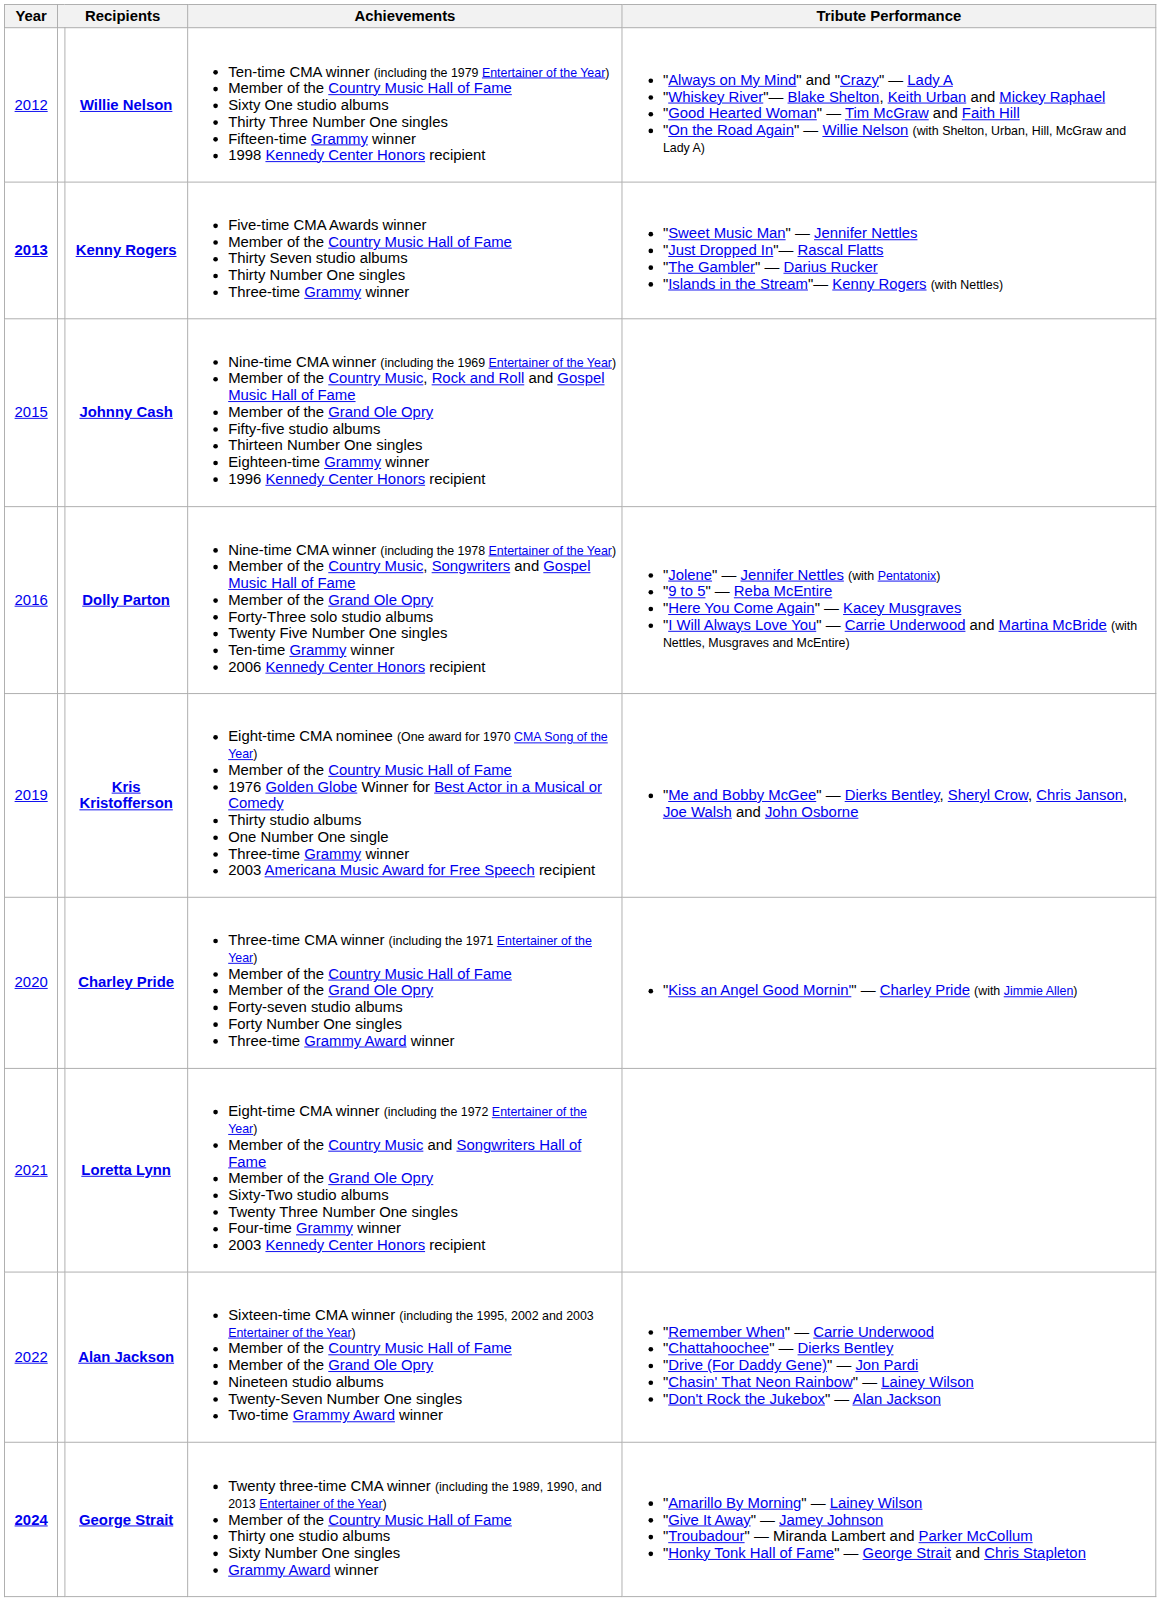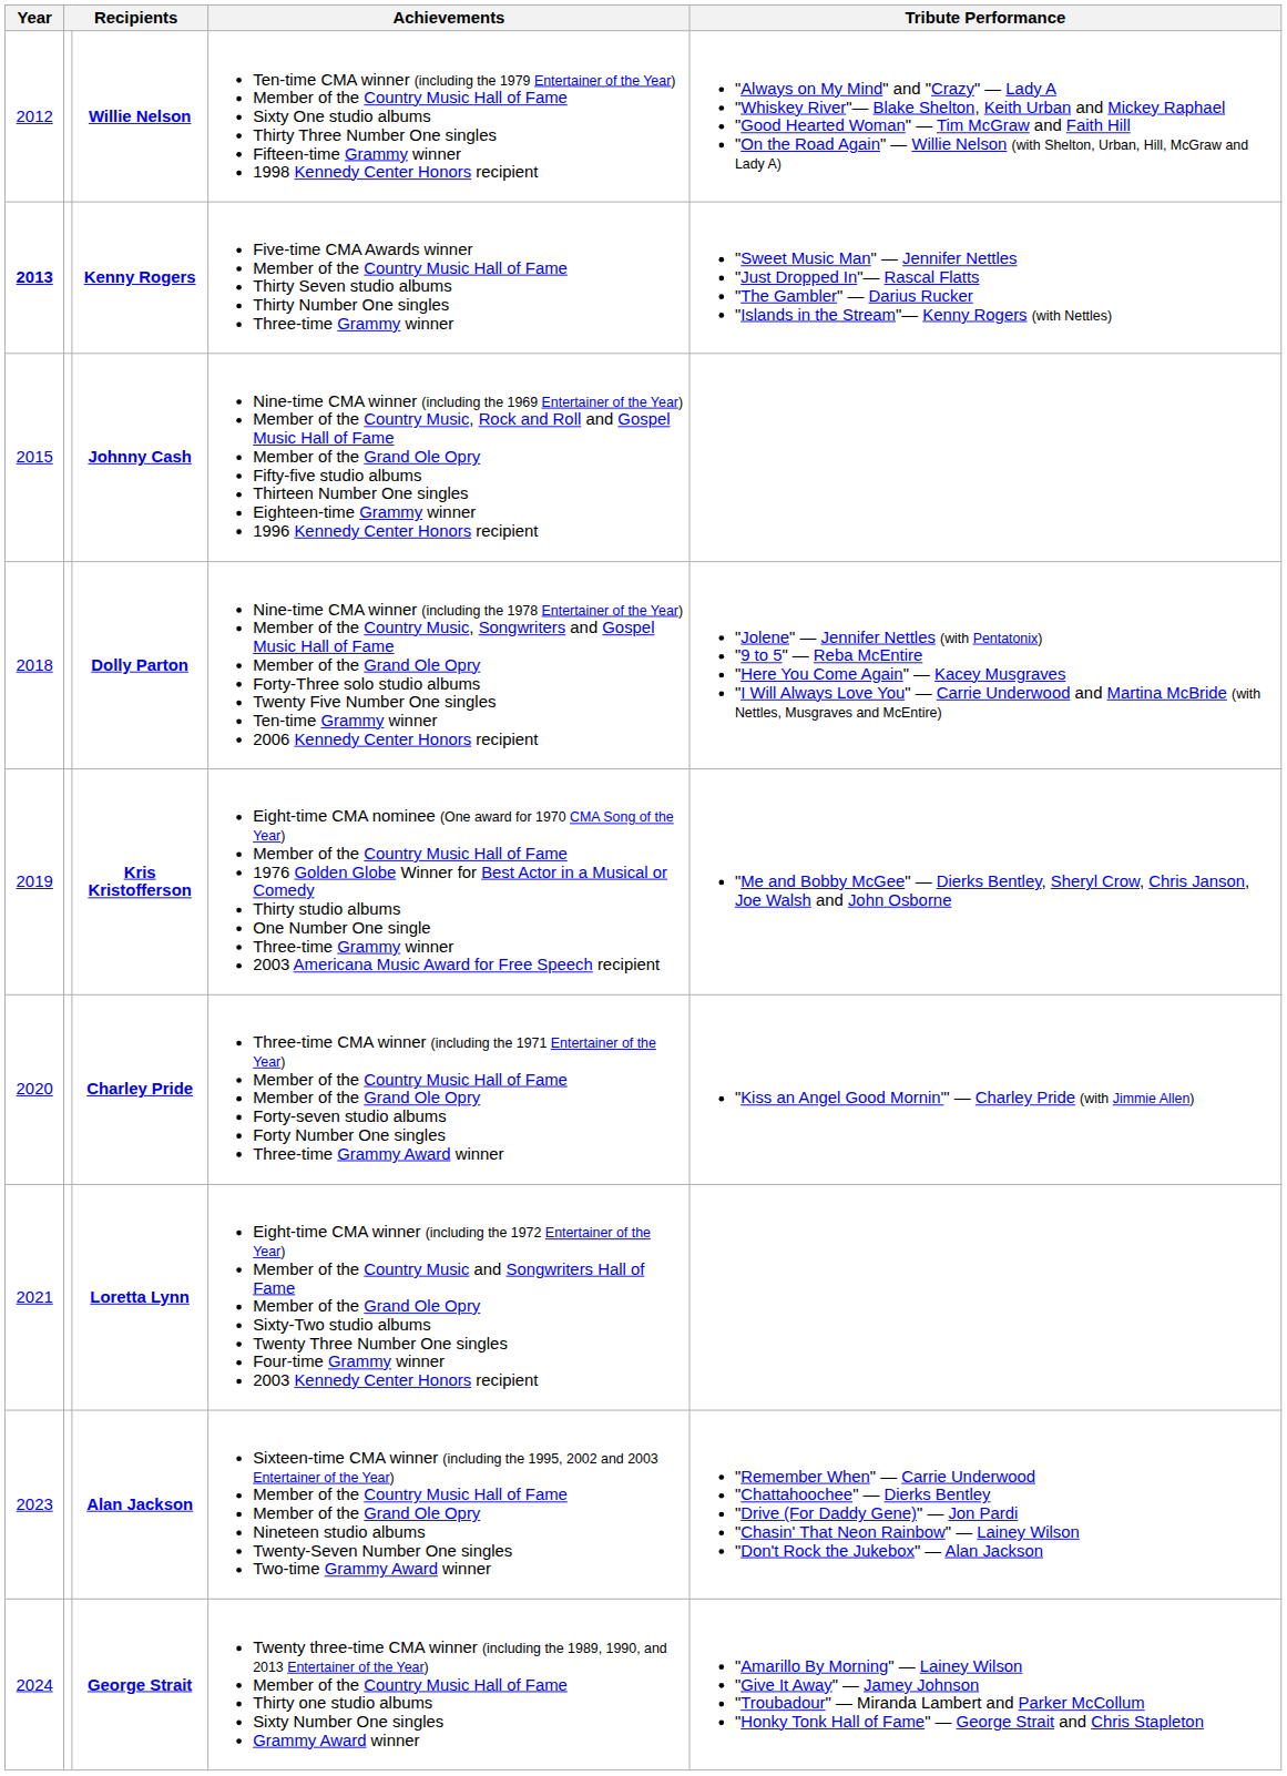 <table class="wikitable sortable"  style="width:98%; background:#fff;">
 <tr>
 <th style="width:50px;">Year</th>
 <th colspan="2">Recipients</th>
 <th class="unsortable">Achievements</th>
 <th class="unsortable">Tribute Performance</th>
 </tr>
 <tr>
 <td style="text-align:center;"><a href='#'>2012</a></td>
 <td></td>
 <td style="text-align:center;"><strong><a href='#'>Willie Nelson</a></strong></td>
 <td><br><ul><li>Ten-time CMA winner <small>(including the 1979 <a href='#'>Entertainer of the Year</a>)</small></li><li>Member of the <a href='#'>Country Music Hall of Fame</a></li><li>Sixty One studio albums</li><li>Thirty Three Number One singles</li><li>Fifteen-time <a href='#'>Grammy</a> winner</li><li>1998 <a href='#'>Kennedy Center Honors</a> recipient</li></ul></td>
 <td><br><ul><li>"<a href='#'>Always on My Mind</a>" and "<a href='#'>Crazy</a>" — <a href='#'>Lady A</a></li><li>"<a href='#'>Whiskey River</a>"— <a href='#'>Blake Shelton</a>, <a href='#'>Keith Urban</a> and <a href='#'>Mickey Raphael</a></li><li>"<a href='#'>Good Hearted Woman</a>" — <a href='#'>Tim McGraw</a> and <a href='#'>Faith Hill</a></li><li>"<a href='#'>On the Road Again</a>" — <a href='#'>Willie Nelson</a> <small>(with Shelton, Urban, Hill, McGraw and Lady A)</small></li></ul></td>
 </tr>
 <tr>
 <td style="text-align:center;"><strong><a href='#'>2013</a></strong></td>
 <td></td>
 <td style="text-align:center;"><strong><a href='#'>Kenny Rogers</a></strong></td>
 <td><br><ul><li>Five-time CMA Awards winner</li><li>Member of the <a href='#'>Country Music Hall of Fame</a></li><li>Thirty Seven studio albums</li><li>Thirty Number One singles</li><li>Three-time <a href='#'>Grammy</a> winner</li></ul></td>
 <td><br><ul><li>"<a href='#'>Sweet Music Man</a>" — <a href='#'>Jennifer Nettles</a></li><li>"<a href='#'>Just Dropped In</a>"— <a href='#'>Rascal Flatts</a></li><li>"<a href='#'>The Gambler</a>" — <a href='#'>Darius Rucker</a></li><li>"<a href='#'>Islands in the Stream</a>"— <a href='#'>Kenny Rogers</a> <small>(with Nettles)</small></li></ul></td>
 </tr>
 <tr>
 <td style="text-align:center;"><a href='#'>2015</a></td>
 <td></td>
 <td style="text-align:center;"><strong><a href='#'>Johnny Cash</a></strong></td>
 <td><br><ul><li>Nine-time CMA winner <small>(including the 1969 <a href='#'>Entertainer of the Year</a>)</small></li><li>Member of the <a href='#'>Country Music</a>, <a href='#'>Rock and Roll</a> and <a href='#'>Gospel Music Hall of Fame</a></li><li>Member of the <a href='#'>Grand Ole Opry</a></li><li>Fifty-five studio albums</li><li>Thirteen Number One singles</li><li>Eighteen-time <a href='#'>Grammy</a> winner</li><li>1996 <a href='#'>Kennedy Center Honors</a> recipient</li></ul></td>
 <td></td>
 </tr>
 <tr>
-<td style="text-align:center;"><a href='#'>2016</a></td>
+<td style="text-align:center;"><a href='#'>2018</a></td>
 <td></td>
 <td style="text-align:center;"><strong><a href='#'>Dolly Parton</a></strong></td>
 <td><br><ul><li>Nine-time CMA winner <small>(including the 1978 <a href='#'>Entertainer of the Year</a>)</small></li><li>Member of the <a href='#'>Country Music</a>, <a href='#'>Songwriters</a> and <a href='#'>Gospel Music Hall of Fame</a></li><li>Member of the <a href='#'>Grand Ole Opry</a></li><li>Forty-Three solo studio albums</li><li>Twenty Five Number One singles</li><li>Ten-time <a href='#'>Grammy</a> winner</li><li>2006 <a href='#'>Kennedy Center Honors</a> recipient</li></ul></td>
 <td><br><ul><li>"<a href='#'>Jolene</a>" — <a href='#'>Jennifer Nettles</a> <small>(with <a href='#'>Pentatonix</a>)</small></li><li>"<a href='#'>9 to 5</a>" — <a href='#'>Reba McEntire</a></li><li>"<a href='#'>Here You Come Again</a>" — <a href='#'>Kacey Musgraves</a></li><li>"<a href='#'>I Will Always Love You</a>" — <a href='#'>Carrie Underwood</a> and <a href='#'>Martina McBride</a> <small>(with Nettles, Musgraves and McEntire)</small></li></ul></td>
 </tr>
 <tr>
 <td style="text-align:center;"><a href='#'>2019</a></td>
 <td></td>
 <td style="text-align:center;"><strong><a href='#'>Kris Kristofferson</a></strong></td>
 <td><br><ul><li>Eight-time CMA nominee <small>(One award for 1970 <a href='#'>CMA Song of the Year</a>)</small></li><li>Member of the <a href='#'>Country Music Hall of Fame</a></li><li>1976 <a href='#'>Golden Globe</a> Winner for <a href='#'>Best Actor in a Musical or Comedy</a></li><li>Thirty studio albums</li><li>One Number One single</li><li>Three-time <a href='#'>Grammy</a> winner</li><li>2003 <a href='#'>Americana Music Award for Free Speech</a> recipient</li></ul></td>
 <td><br><ul><li>"<a href='#'>Me and Bobby McGee</a>" — <a href='#'>Dierks Bentley</a>, <a href='#'>Sheryl Crow</a>, <a href='#'>Chris Janson</a>, <a href='#'>Joe Walsh</a> and <a href='#'>John Osborne</a></li></ul></td>
 </tr>
 <tr>
 <td style="text-align:center;"><a href='#'>2020</a></td>
 <td></td>
 <td style="text-align:center;"><strong><a href='#'>Charley Pride</a></strong></td>
 <td><br><ul><li>Three-time CMA winner <small>(including the 1971 <a href='#'>Entertainer of the Year</a>)</small></li><li>Member of the <a href='#'>Country Music Hall of Fame</a></li><li>Member of the <a href='#'>Grand Ole Opry</a></li><li>Forty-seven studio albums</li><li>Forty Number One singles</li><li>Three-time <a href='#'>Grammy Award</a> winner</li></ul></td>
 <td><br><ul><li>"<a href='#'>Kiss an Angel Good Mornin'</a>" — <a href='#'>Charley Pride</a> <small>(with <a href='#'>Jimmie Allen</a>)</small></li></ul></td>
 </tr>
 <tr>
 <td style="text-align:center;"><a href='#'>2021</a></td>
 <td></td>
 <td style="text-align:center;"><strong><a href='#'>Loretta Lynn</a></strong></td>
 <td><br><ul><li>Eight-time CMA winner <small>(including the 1972 <a href='#'>Entertainer of the Year</a>)</small></li><li>Member of the <a href='#'>Country Music</a> and <a href='#'>Songwriters Hall of Fame</a></li><li>Member of the <a href='#'>Grand Ole Opry</a></li><li>Sixty-Two studio albums</li><li>Twenty Three Number One singles</li><li>Four-time <a href='#'>Grammy</a> winner</li><li>2003 <a href='#'>Kennedy Center Honors</a> recipient</li></ul></td>
 <td></td>
 </tr>
 <tr>
-<td style="text-align:center;"><a href='#'>2022</a></td>
+<td style="text-align:center;"><a href='#'>2023</a></td>
 <td></td>
 <td style="text-align:center;"><strong><a href='#'>Alan Jackson</a></strong></td>
 <td><br><ul><li>Sixteen-time CMA winner <small>(including the 1995, 2002 and 2003 <a href='#'>Entertainer of the Year</a>)</small></li><li>Member of the <a href='#'>Country Music Hall of Fame</a></li><li>Member of the <a href='#'>Grand Ole Opry</a></li><li>Nineteen studio albums</li><li>Twenty-Seven Number One singles</li><li>Two-time <a href='#'>Grammy Award</a> winner</li></ul></td>
 <td><br><ul><li>"<a href='#'>Remember When</a>" — <a href='#'>Carrie Underwood</a></li><li>"<a href='#'>Chattahoochee</a>" — <a href='#'>Dierks Bentley</a></li><li>"<a href='#'>Drive (For Daddy Gene)</a>" — <a href='#'>Jon Pardi</a></li><li>"<a href='#'>Chasin' That Neon Rainbow</a>" — <a href='#'>Lainey Wilson</a></li><li>"<a href='#'>Don't Rock the Jukebox</a>" — <a href='#'>Alan Jackson</a></li></ul></td>
 </tr>
 <tr>
-<td style="text-align:center;"><strong><a href='#'>2024</a></strong></td>
+<td style="text-align:center;"><a href='#'>2024</a></td>
 <td></td>
 <td style="text-align:center;"><strong><a href='#'>George Strait</a></strong></td>
 <td><br><ul><li>Twenty three-time CMA winner <small>(including the 1989, 1990, and 2013 <a href='#'>Entertainer of the Year</a>)</small></li><li>Member of the <a href='#'>Country Music Hall of Fame</a></li><li>Thirty one studio albums</li><li>Sixty Number One singles</li><li><a href='#'>Grammy Award</a> winner</li></ul></td>
 <td><br><ul><li>"<a href='#'>Amarillo By Morning</a>" — <a href='#'>Lainey Wilson</a></li><li>"<a href='#'>Give It Away</a>" — <a href='#'>Jamey Johnson</a></li><li>"<a href='#'>Troubadour</a>" — Miranda Lambert and <a href='#'>Parker McCollum</a></li><li>"<a href='#'>Honky Tonk Hall of Fame</a>" — <a href='#'>George Strait</a> and <a href='#'>Chris Stapleton</a></li></ul></td>
 </tr>
 </table>
